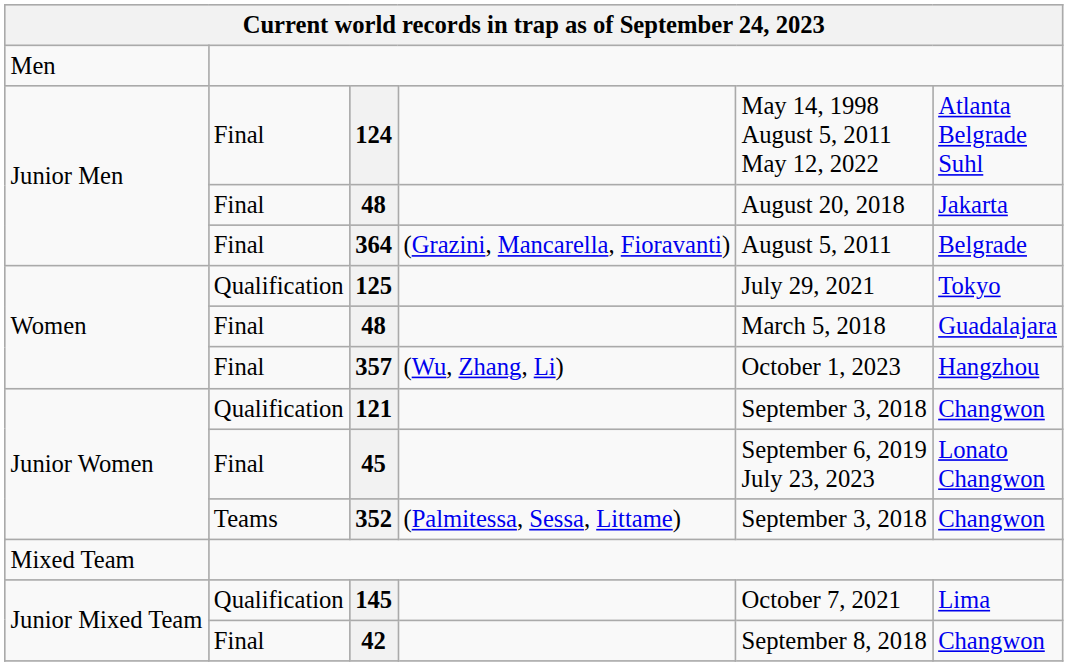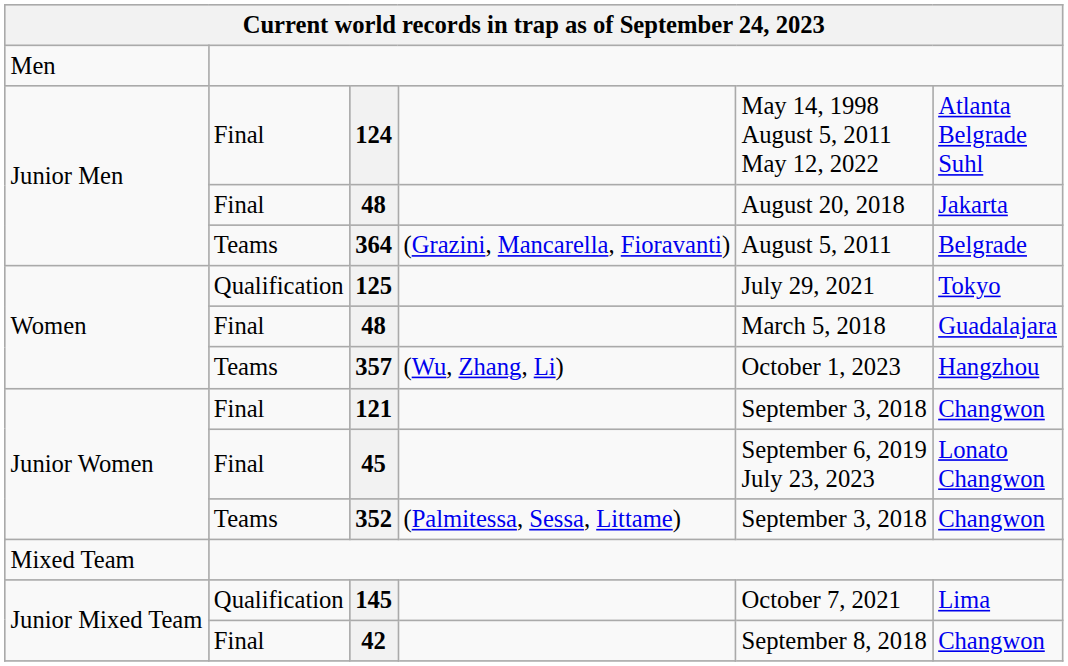 <table class="wikitable" style="font-size: 95%">
 <tr>
 <th colspan=9>Current world records in trap as of September 24, 2023</th>
 </tr>
 <tr>
 <td rowspan=3>Men<br></td>
 </tr>
 <tr>
 </tr>
 <tr>
 </tr>
 <tr>
 <td rowspan=3>Junior Men</td>
 <td>Final</td>
 <th>124</th>
 <td><br><br></td>
 <td>May 14, 1998<br>August 5, 2011<br>May 12, 2022</td>
 <td><a href='#'>Atlanta</a> <br><a href='#'>Belgrade</a> <br><a href='#'>Suhl</a> </td>
 </tr>
 <tr>
 <td>Final</td>
 <th>48</th>
 <td></td>
 <td>August 20, 2018</td>
 <td><a href='#'>Jakarta</a> </td>
 </tr>
 <tr>
-<td>Final</td>
+<td>Teams</td>
 <th>364</th>
 <td> (<a href='#'>Grazini</a>, <a href='#'>Mancarella</a>, <a href='#'>Fioravanti</a>)</td>
 <td>August 5, 2011</td>
 <td><a href='#'>Belgrade</a> </td>
 </tr>
 <tr>
 <td rowspan=3>Women</td>
 <td>Qualification</td>
 <th>125</th>
 <td></td>
 <td>July 29, 2021</td>
 <td><a href='#'>Tokyo</a> </td>
 </tr>
 <tr>
 <td>Final</td>
 <th>48</th>
 <td></td>
 <td>March 5, 2018</td>
 <td><a href='#'>Guadalajara</a> </td>
 </tr>
 <tr>
-<td>Final</td>
+<td>Teams</td>
 <th>357</th>
 <td> (<a href='#'>Wu</a>, <a href='#'>Zhang</a>, <a href='#'>Li</a>)</td>
 <td>October 1, 2023</td>
 <td><a href='#'>Hangzhou</a> </td>
 </tr>
 <tr>
 <td rowspan=3>Junior Women</td>
-<td>Qualification</td>
+<td>Final</td>
 <th>121</th>
 <td></td>
 <td>September 3, 2018</td>
 <td><a href='#'>Changwon</a> </td>
 </tr>
 <tr>
 <td>Final</td>
 <th>45</th>
 <td><br></td>
 <td>September 6, 2019<br>July 23, 2023</td>
 <td><a href='#'>Lonato</a> <br><a href='#'>Changwon</a> </td>
 </tr>
 <tr>
 <td>Teams</td>
 <th>352</th>
 <td> (<a href='#'>Palmitessa</a>, <a href='#'>Sessa</a>, <a href='#'>Littame</a>)</td>
 <td>September 3, 2018</td>
 <td><a href='#'>Changwon</a> </td>
 </tr>
 <tr>
 <td rowspan=2>Mixed Team<br></td>
 </tr>
 <tr>
 </tr>
 <tr>
 <td rowspan=2>Junior Mixed Team</td>
 <td>Qualification</td>
 <th>145</th>
 <td><br></td>
 <td>October 7, 2021</td>
 <td><a href='#'>Lima</a> </td>
 </tr>
 <tr>
 <td>Final</td>
 <th>42</th>
 <td><br></td>
 <td>September 8, 2018</td>
 <td><a href='#'>Changwon</a> </td>
 </tr>
 </table>
